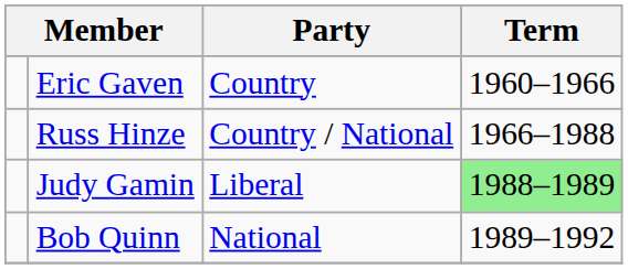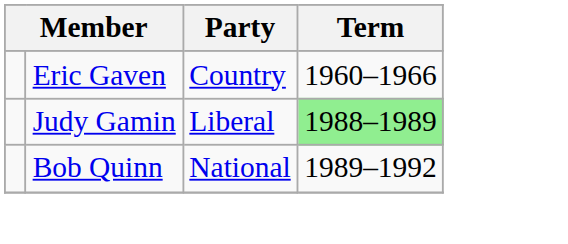 <table class="wikitable">
 <tr>
 <th colspan="2">Member</th>
 <th>Party</th>
 <th>Term</th>
 </tr>
 <tr>
 <td> </td>
 <td><a href='#'>Eric Gaven</a></td>
 <td><a href='#'>Country</a></td>
 <td>1960–1966</td>
-</tr>
-<tr>
-<td> </td>
-<td><a href='#'>Russ Hinze</a></td>
-<td><a href='#'>Country</a> / <a href='#'>National</a></td>
-<td>1966–1988</td>
 </tr>
 <tr>
 <td> </td>
 <td><a href='#'>Judy Gamin</a></td>
 <td><a href='#'>Liberal</a></td>
 <td style="background: lightgreen;">1988–1989</td>
 </tr>
 <tr>
 <td> </td>
 <td><a href='#'>Bob Quinn</a></td>
 <td><a href='#'>National</a></td>
 <td>1989–1992</td>
 </tr>
 <tr>
 </tr>
 </table>
